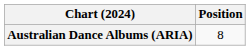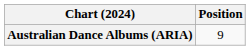 <table class="wikitable plainrowheaders" style="text-align:center">
 <tr>
 <th scope="col">Chart (2024)</th>
 <th scope="col">Position</th>
 </tr>
 <tr>
 <th scope="row">Australian Dance Albums (ARIA)</th>
-<td>8</td>
+<td>9</td>
 </tr>
 </table>
